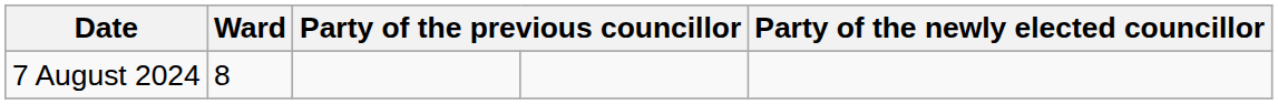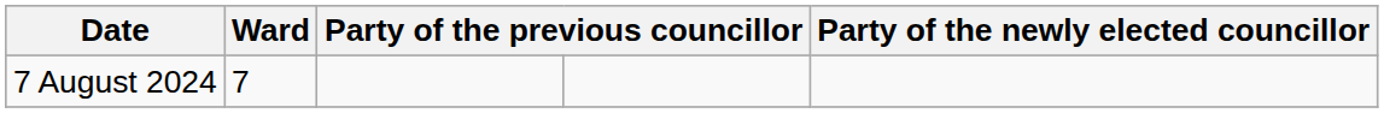 <table class="wikitable">
 <tr>
 <th>Date</th>
 <th>Ward</th>
 <th colspan=2>Party of the previous councillor</th>
 <th colspan=2>Party of the newly elected councillor</th>
 </tr>
 <tr>
 <td>7 August 2024</td>
-<td>8</td>
+<td>7</td>
 <td></td>
 <td></td>
 </tr>
 </table>
